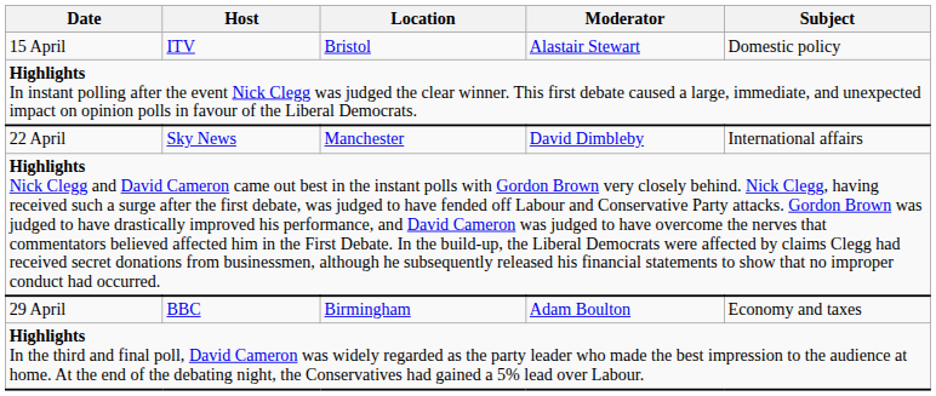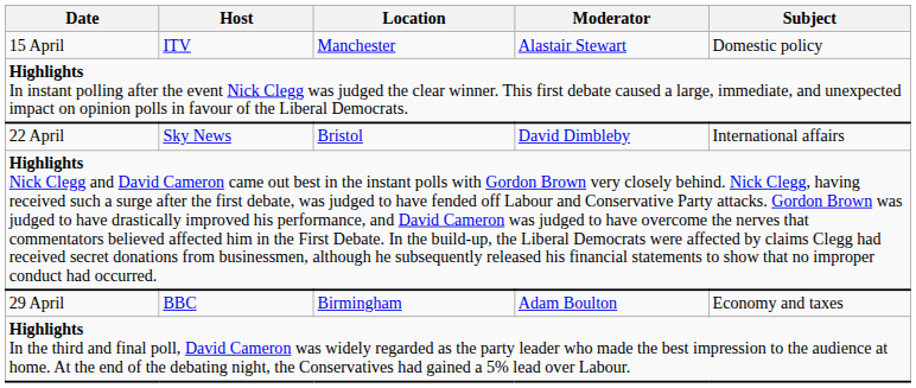 <table class="wikitable">
 <tr>
 <th style="width:5%;"><strong>Date</strong></th>
 <th style="width:5%;"><strong>Host</strong></th>
 <th style="width:5%;"><strong>Location</strong></th>
 <th style="width:5%;"><strong>Moderator</strong></th>
 <th style="width:5%;"><strong>Subject</strong></th>
 </tr>
 <tr>
 <td>15 April</td>
 <td><a href='#'>ITV</a></td>
-<td><a href='#'>Bristol</a></td>
+<td><a href='#'>Manchester</a></td>
 <td><a href='#'>Alastair Stewart</a></td>
 <td>Domestic policy</td>
 </tr>
 <tr>
 <td colspan="5"  style="vertical-align:top; border-bottom:solid 2px black;"><strong>Highlights</strong><br>In instant polling after the event <a href='#'>Nick Clegg</a> was judged the clear winner. This first debate caused a large, immediate, and unexpected impact on opinion polls in favour of the Liberal Democrats.</td>
 </tr>
 <tr>
 <td>22 April</td>
 <td><a href='#'>Sky News</a></td>
-<td><a href='#'>Manchester</a></td>
+<td><a href='#'>Bristol</a></td>
 <td><a href='#'>David Dimbleby</a></td>
 <td>International affairs</td>
 </tr>
 <tr>
 <td colspan="5"  style="vertical-align:top; border-bottom:solid 2px black;"><strong>Highlights</strong><br><a href='#'>Nick Clegg</a> and <a href='#'>David Cameron</a> came out best in the instant polls with <a href='#'>Gordon Brown</a> very closely behind. <a href='#'>Nick Clegg</a>, having received such a surge after the first debate, was judged to have fended off Labour and Conservative Party attacks. <a href='#'>Gordon Brown</a> was judged to have drastically improved his performance, and <a href='#'>David Cameron</a> was judged to have overcome the nerves that commentators believed affected him in the First Debate. In the build-up, the Liberal Democrats were affected by claims Clegg had received secret donations from businessmen, although he subsequently released his financial statements to show that no improper conduct had occurred.</td>
 </tr>
 <tr>
 <td>29 April</td>
 <td><a href='#'>BBC</a></td>
 <td><a href='#'>Birmingham</a></td>
 <td><a href='#'>Adam Boulton</a></td>
 <td>Economy and taxes</td>
 </tr>
 <tr>
 <td colspan="5"  style="vertical-align:top; border-bottom:solid 2px black;"><strong>Highlights</strong><br>In the third and final poll, <a href='#'>David Cameron</a> was widely regarded as the party leader who made the best impression to the audience at home. At the end of the debating night, the Conservatives had gained a 5% lead over Labour.</td>
 </tr>
 </table>
